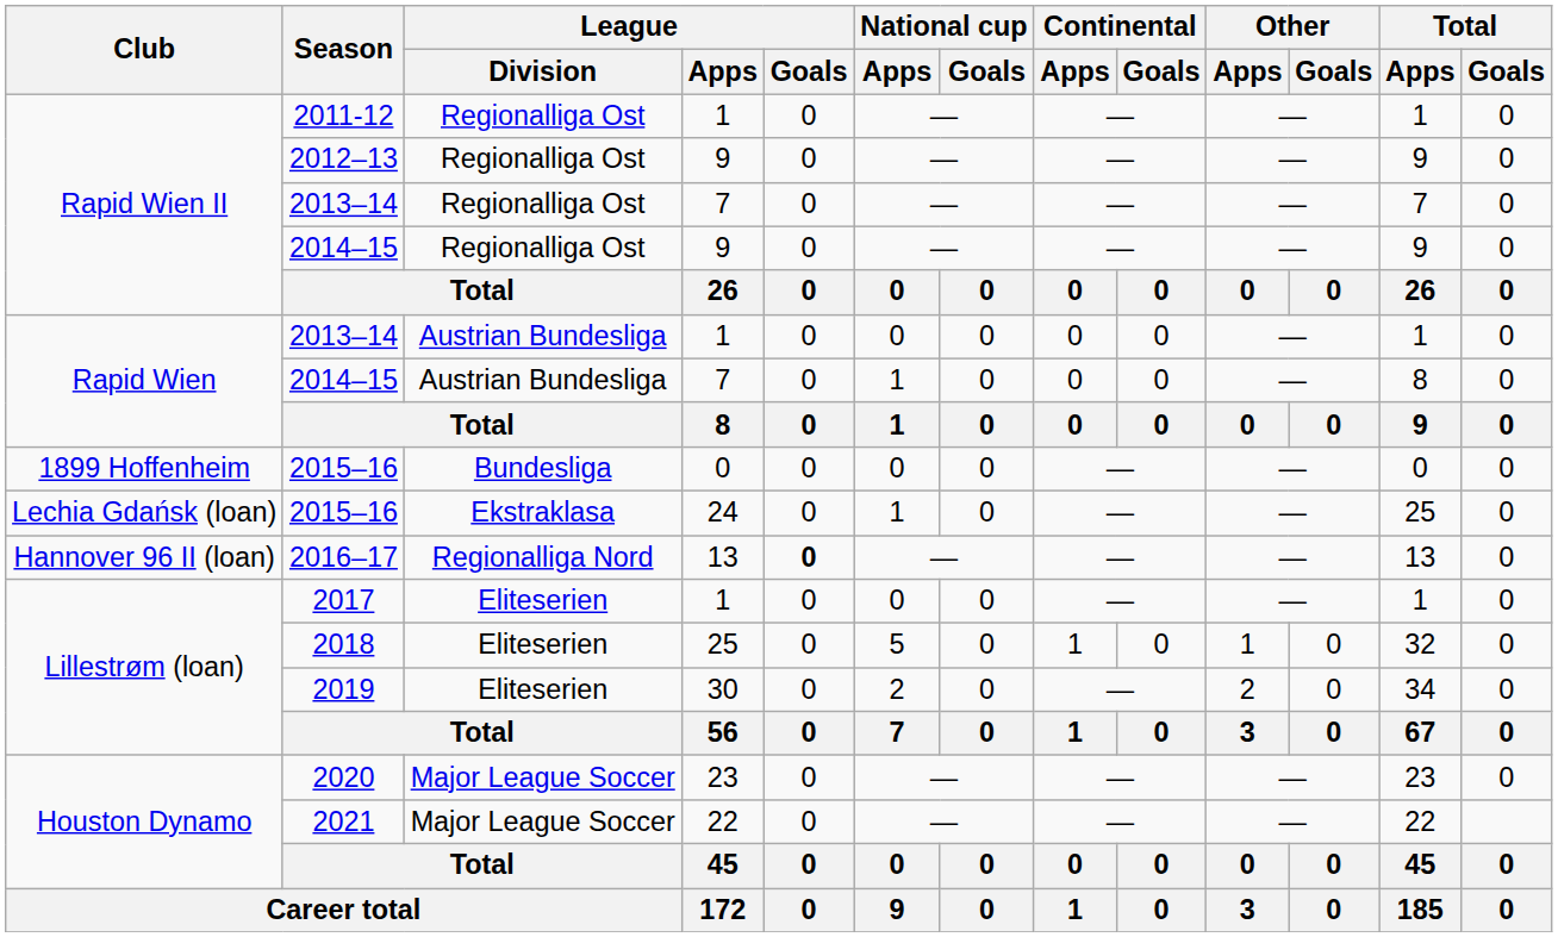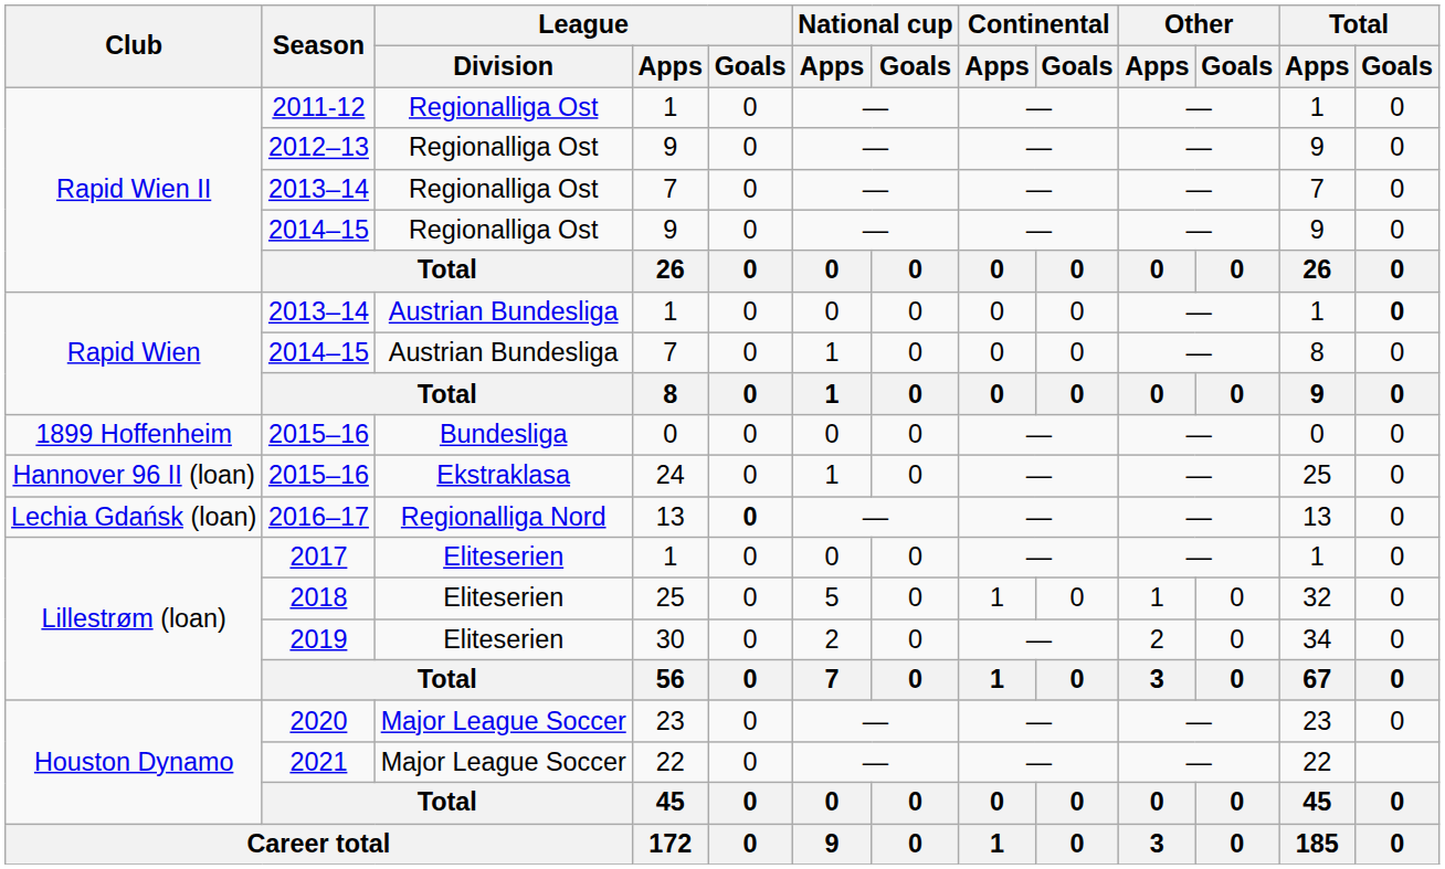 <table class="wikitable" style="text-align:center">
 <tr>
 <th rowspan="2">Club</th>
 <th rowspan="2">Season</th>
 <th colspan="3">League</th>
 <th colspan="2">National cup</th>
 <th colspan="2">Continental</th>
 <th colspan="2">Other</th>
 <th colspan="2">Total</th>
 </tr>
 <tr>
 <th>Division</th>
 <th>Apps</th>
 <th>Goals</th>
 <th>Apps</th>
 <th>Goals</th>
 <th>Apps</th>
 <th>Goals</th>
 <th>Apps</th>
 <th>Goals</th>
 <th>Apps</th>
 <th>Goals</th>
 </tr>
 <tr>
 <td rowspan="5"><a href='#'>Rapid Wien II</a></td>
 <td><a href='#'>2011-12</a></td>
 <td><a href='#'>Regionalliga Ost</a></td>
 <td>1</td>
 <td>0</td>
 <td colspan="2">—</td>
 <td colspan="2">—</td>
 <td colspan="2">—</td>
 <td>1</td>
 <td>0</td>
 </tr>
 <tr>
 <td><a href='#'>2012–13</a></td>
 <td>Regionalliga Ost</td>
 <td>9</td>
 <td>0</td>
 <td colspan="2">—</td>
 <td colspan="2">—</td>
 <td colspan="2">—</td>
 <td>9</td>
 <td>0</td>
 </tr>
 <tr>
 <td><a href='#'>2013–14</a></td>
 <td>Regionalliga Ost</td>
 <td>7</td>
 <td>0</td>
 <td colspan="2">—</td>
 <td colspan="2">—</td>
 <td colspan="2">—</td>
 <td>7</td>
 <td>0</td>
 </tr>
 <tr>
 <td><a href='#'>2014–15</a></td>
 <td>Regionalliga Ost</td>
 <td>9</td>
 <td>0</td>
 <td colspan="2">—</td>
 <td colspan="2">—</td>
 <td colspan="2">—</td>
 <td>9</td>
 <td>0</td>
 </tr>
 <tr>
 <th colspan="2">Total</th>
 <th>26</th>
 <th>0</th>
 <th>0</th>
 <th>0</th>
 <th>0</th>
 <th>0</th>
 <th>0</th>
 <th>0</th>
 <th>26</th>
 <th>0</th>
 </tr>
 <tr>
 <td rowspan="3"><a href='#'>Rapid Wien</a></td>
 <td><a href='#'>2013–14</a></td>
 <td><a href='#'>Austrian Bundesliga</a></td>
 <td>1</td>
 <td>0</td>
 <td>0</td>
 <td>0</td>
 <td>0</td>
 <td>0</td>
 <td colspan="2">—</td>
 <td>1</td>
-<td>0</td>
+<td><strong>0</strong></td>
 </tr>
 <tr>
 <td><a href='#'>2014–15</a></td>
 <td>Austrian Bundesliga</td>
 <td>7</td>
 <td>0</td>
 <td>1</td>
 <td>0</td>
 <td>0</td>
 <td>0</td>
 <td colspan="2">—</td>
 <td>8</td>
 <td>0</td>
 </tr>
 <tr>
 <th colspan="2">Total</th>
 <th>8</th>
 <th>0</th>
 <th>1</th>
 <th>0</th>
 <th>0</th>
 <th>0</th>
 <th>0</th>
 <th>0</th>
 <th>9</th>
 <th>0</th>
 </tr>
 <tr>
 <td><a href='#'>1899 Hoffenheim</a></td>
 <td><a href='#'>2015–16</a></td>
 <td><a href='#'>Bundesliga</a></td>
 <td>0</td>
 <td>0</td>
 <td>0</td>
 <td>0</td>
 <td colspan="2">—</td>
 <td colspan="2">—</td>
 <td>0</td>
 <td>0</td>
 </tr>
 <tr>
-<td><a href='#'>Lechia Gdańsk</a> (loan)</td>
+<td><a href='#'>Hannover 96 II</a> (loan)</td>
 <td><a href='#'>2015–16</a></td>
 <td><a href='#'>Ekstraklasa</a></td>
 <td>24</td>
 <td>0</td>
 <td>1</td>
 <td>0</td>
 <td colspan="2">—</td>
 <td colspan="2">—</td>
 <td>25</td>
 <td>0</td>
 </tr>
 <tr>
-<td><a href='#'>Hannover 96 II</a> (loan)</td>
+<td><a href='#'>Lechia Gdańsk</a> (loan)</td>
 <td><a href='#'>2016–17</a></td>
 <td><a href='#'>Regionalliga Nord</a></td>
 <td>13</td>
 <td><strong>0</strong></td>
 <td colspan="2">—</td>
 <td colspan="2">—</td>
 <td colspan="2">—</td>
 <td>13</td>
 <td>0</td>
 </tr>
 <tr>
 <td rowspan="4"><a href='#'>Lillestrøm</a> (loan)</td>
 <td><a href='#'>2017</a></td>
 <td><a href='#'>Eliteserien</a></td>
 <td>1</td>
 <td>0</td>
 <td>0</td>
 <td>0</td>
 <td colspan="2">—</td>
 <td colspan="2">—</td>
 <td>1</td>
 <td>0</td>
 </tr>
 <tr>
 <td><a href='#'>2018</a></td>
 <td>Eliteserien</td>
 <td>25</td>
 <td>0</td>
 <td>5</td>
 <td>0</td>
 <td>1</td>
 <td>0</td>
 <td>1</td>
 <td>0</td>
 <td>32</td>
 <td>0</td>
 </tr>
 <tr>
 <td><a href='#'>2019</a></td>
 <td>Eliteserien</td>
 <td>30</td>
 <td>0</td>
 <td>2</td>
 <td>0</td>
 <td colspan="2">—</td>
 <td>2</td>
 <td>0</td>
 <td>34</td>
 <td>0</td>
 </tr>
 <tr>
 <th colspan="2">Total</th>
 <th>56</th>
 <th>0</th>
 <th>7</th>
 <th>0</th>
 <th>1</th>
 <th>0</th>
 <th>3</th>
 <th>0</th>
 <th>67</th>
 <th>0</th>
 </tr>
 <tr>
 <td rowspan="3"><a href='#'>Houston Dynamo</a></td>
 <td><a href='#'>2020</a></td>
 <td><a href='#'>Major League Soccer</a></td>
 <td>23</td>
 <td>0</td>
 <td colspan="2">—</td>
 <td colspan="2">—</td>
 <td colspan="2">—</td>
 <td>23</td>
 <td>0</td>
 </tr>
 <tr>
 <td><a href='#'>2021</a></td>
 <td>Major League Soccer</td>
 <td>22</td>
 <td>0</td>
 <td colspan="2">—</td>
 <td colspan="2">—</td>
 <td colspan="2">—</td>
 <td>22</td>
 <td></td>
 </tr>
 <tr>
 <th colspan="2">Total</th>
 <th>45</th>
 <th>0</th>
 <th>0</th>
 <th>0</th>
 <th>0</th>
 <th>0</th>
 <th>0</th>
 <th>0</th>
 <th>45</th>
 <th>0</th>
 </tr>
 <tr>
 <th colspan="3">Career total</th>
 <th>172</th>
 <th>0</th>
 <th>9</th>
 <th>0</th>
 <th>1</th>
 <th>0</th>
 <th>3</th>
 <th>0</th>
 <th>185</th>
 <th>0</th>
 </tr>
 </table>
